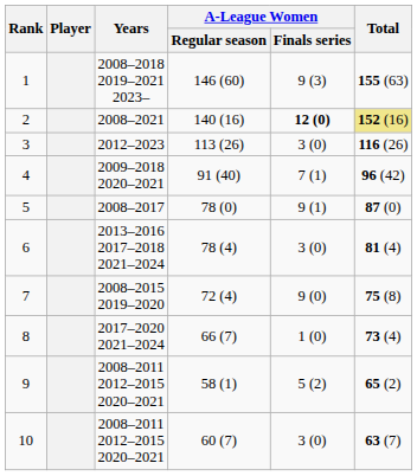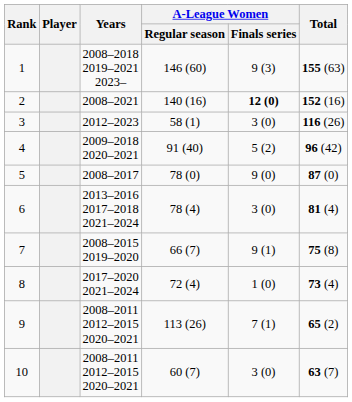 <table class="sortable wikitable plainrowheaders"  style="text-align: center;">
 <tr>
 <th rowspan="2" scope="col">Rank</th>
 <th rowspan="2" scope="col">Player</th>
 <th rowspan="2" scope="col">Years</th>
 <th colspan="2" scope="col"><a href='#'>A-League Women</a></th>
 <th rowspan="2" scope="col">Total</th>
 </tr>
 <tr>
 <th scope="col">Regular season</th>
 <th scope="col">Finals series</th>
 </tr>
 <tr>
 <td>1</td>
 <th scope="row"> <strong></strong></th>
 <td>2008–2018<br>2019–2021<br>2023–</td>
 <td>146 (60)</td>
 <td>9 (3)</td>
 <td><strong>155</strong> (63)</td>
 </tr>
 <tr>
 <td>2</td>
 <th scope="row"> </th>
 <td>2008–2021</td>
 <td>140 (16)</td>
 <td><strong>12 (0)</strong></td>
-<td style="background: khaki;"><strong>152</strong> (16)</td>
+<td><strong>152</strong> (16)</td>
 </tr>
 <tr>
 <td>3</td>
 <th scope="row"> </th>
 <td>2012–2023</td>
-<td>113 (26)</td>
+<td>58 (1)</td>
 <td>3 (0)</td>
 <td><strong>116</strong> (26)</td>
 </tr>
 <tr>
 <td>4</td>
 <th scope="row"> </th>
 <td>2009–2018<br>2020–2021</td>
 <td>91 (40)</td>
-<td>7 (1)</td>
+<td>5 (2)</td>
 <td><strong>96</strong> (42)</td>
 </tr>
 <tr>
 <td>5</td>
 <th scope="row"> </th>
 <td>2008–2017</td>
 <td>78 (0)</td>
-<td>9 (1)</td>
+<td>9 (0)</td>
 <td><strong>87</strong> (0)</td>
 </tr>
 <tr>
 <td>6</td>
 <th scope="row"> </th>
 <td>2013–2016<br>2017–2018<br>2021–2024</td>
 <td>78 (4)</td>
 <td>3 (0)</td>
 <td><strong>81</strong> (4)</td>
 </tr>
 <tr>
 <td>7</td>
 <th scope="row"> </th>
 <td>2008–2015<br>2019–2020</td>
-<td>72 (4)</td>
-<td>9 (0)</td>
+<td>66 (7)</td>
+<td>9 (1)</td>
 <td><strong>75</strong> (8)</td>
 </tr>
 <tr>
 <td>8</td>
 <th scope="row"> </th>
 <td>2017–2020<br>2021–2024</td>
-<td>66 (7)</td>
+<td>72 (4)</td>
 <td>1 (0)</td>
 <td><strong>73</strong> (4)</td>
 </tr>
 <tr>
 <td>9</td>
 <th scope="row"> </th>
 <td>2008–2011<br>2012–2015<br>2020–2021</td>
-<td>58 (1)</td>
-<td>5 (2)</td>
+<td>113 (26)</td>
+<td>7 (1)</td>
 <td><strong>65</strong> (2)</td>
 </tr>
 <tr>
 <td>10</td>
 <th scope="row"> </th>
 <td>2008–2011<br>2012–2015<br>2020–2021</td>
 <td>60 (7)</td>
 <td>3 (0)</td>
 <td><strong>63</strong> (7)</td>
 </tr>
 </table>
